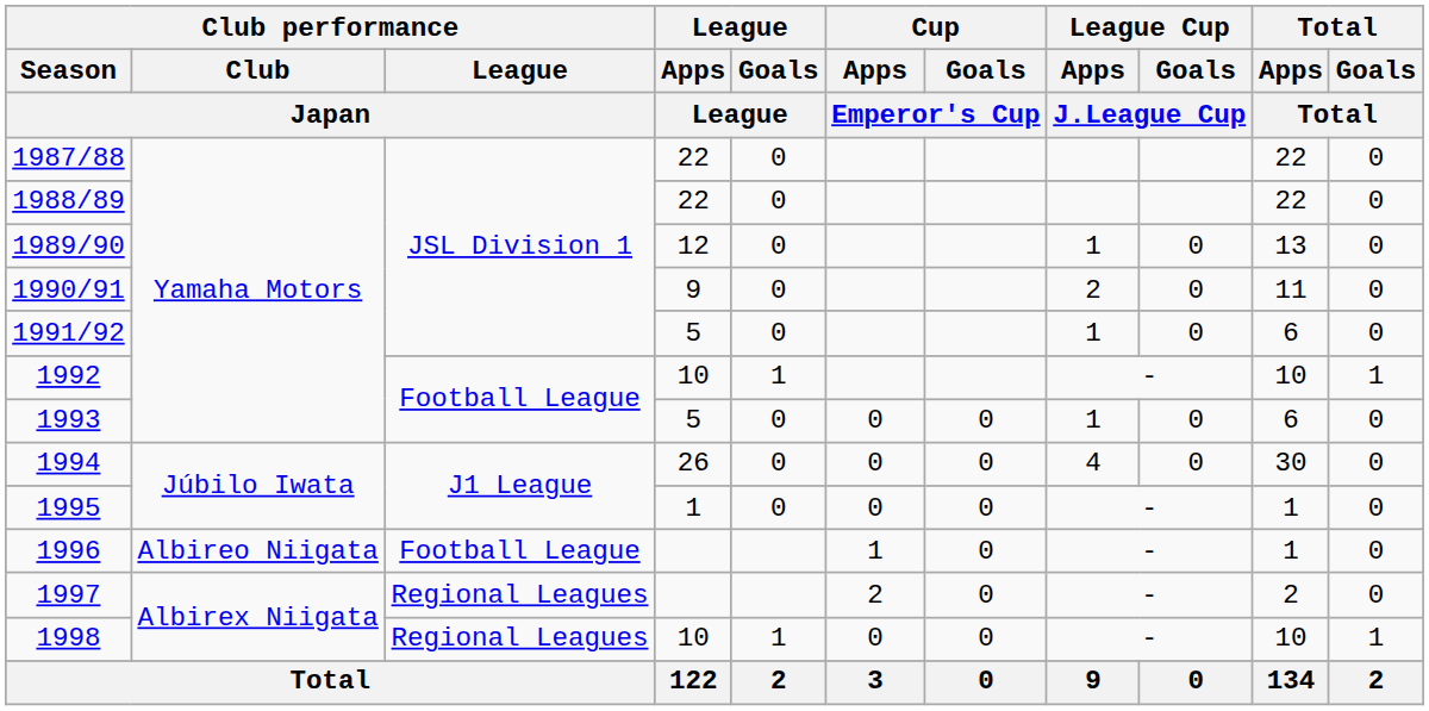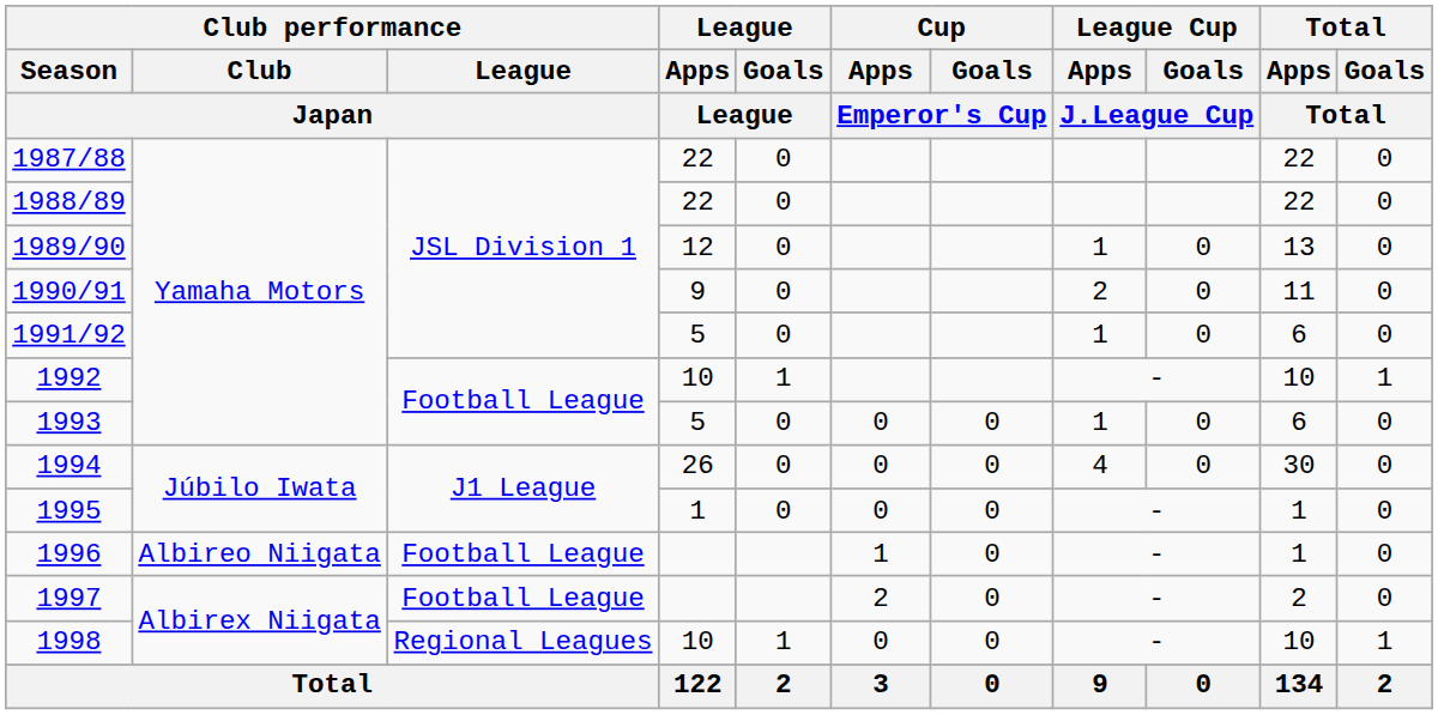 <table class="wikitable" style="text-align:center;">
 <tr>
 <th colspan=3>Club performance</th>
 <th colspan=2>League</th>
 <th colspan=2>Cup</th>
 <th colspan=2>League Cup</th>
 <th colspan=2>Total</th>
 </tr>
 <tr>
 <th>Season</th>
 <th>Club</th>
 <th>League</th>
 <th>Apps</th>
 <th>Goals</th>
 <th>Apps</th>
 <th>Goals</th>
 <th>Apps</th>
 <th>Goals</th>
 <th>Apps</th>
 <th>Goals</th>
 </tr>
 <tr>
 <th colspan=3>Japan</th>
 <th colspan=2>League</th>
 <th colspan=2><a href='#'>Emperor's Cup</a></th>
 <th colspan=2><a href='#'>J.League Cup</a></th>
 <th colspan=2>Total</th>
 </tr>
 <tr>
 <td><a href='#'>1987/88</a></td>
 <td rowspan="7"><a href='#'>Yamaha Motors</a></td>
 <td rowspan="5"><a href='#'>JSL Division 1</a></td>
 <td>22</td>
 <td>0</td>
 <td></td>
 <td></td>
 <td></td>
 <td></td>
 <td>22</td>
 <td>0</td>
 </tr>
 <tr>
 <td><a href='#'>1988/89</a></td>
 <td>22</td>
 <td>0</td>
 <td></td>
 <td></td>
 <td></td>
 <td></td>
 <td>22</td>
 <td>0</td>
 </tr>
 <tr>
 <td><a href='#'>1989/90</a></td>
 <td>12</td>
 <td>0</td>
 <td></td>
 <td></td>
 <td>1</td>
 <td>0</td>
 <td>13</td>
 <td>0</td>
 </tr>
 <tr>
 <td><a href='#'>1990/91</a></td>
 <td>9</td>
 <td>0</td>
 <td></td>
 <td></td>
 <td>2</td>
 <td>0</td>
 <td>11</td>
 <td>0</td>
 </tr>
 <tr>
 <td><a href='#'>1991/92</a></td>
 <td>5</td>
 <td>0</td>
 <td></td>
 <td></td>
 <td>1</td>
 <td>0</td>
 <td>6</td>
 <td>0</td>
 </tr>
 <tr>
 <td><a href='#'>1992</a></td>
 <td rowspan="2"><a href='#'>Football League</a></td>
 <td>10</td>
 <td>1</td>
 <td></td>
 <td></td>
 <td colspan="2">-</td>
 <td>10</td>
 <td>1</td>
 </tr>
 <tr>
 <td><a href='#'>1993</a></td>
 <td>5</td>
 <td>0</td>
 <td>0</td>
 <td>0</td>
 <td>1</td>
 <td>0</td>
 <td>6</td>
 <td>0</td>
 </tr>
 <tr>
 <td><a href='#'>1994</a></td>
 <td rowspan="2"><a href='#'>Júbilo Iwata</a></td>
 <td rowspan="2"><a href='#'>J1 League</a></td>
 <td>26</td>
 <td>0</td>
 <td>0</td>
 <td>0</td>
 <td>4</td>
 <td>0</td>
 <td>30</td>
 <td>0</td>
 </tr>
 <tr>
 <td><a href='#'>1995</a></td>
 <td>1</td>
 <td>0</td>
 <td>0</td>
 <td>0</td>
 <td colspan="2">-</td>
 <td>1</td>
 <td>0</td>
 </tr>
 <tr>
 <td><a href='#'>1996</a></td>
 <td><a href='#'>Albireo Niigata</a></td>
 <td><a href='#'>Football League</a></td>
 <td></td>
 <td></td>
 <td>1</td>
 <td>0</td>
 <td colspan="2">-</td>
 <td>1</td>
 <td>0</td>
 </tr>
 <tr>
 <td><a href='#'>1997</a></td>
 <td rowspan="2"><a href='#'>Albirex Niigata</a></td>
-<td><a href='#'>Regional Leagues</a></td>
+<td><a href='#'>Football League</a></td>
 <td></td>
 <td></td>
 <td>2</td>
 <td>0</td>
 <td colspan="2">-</td>
 <td>2</td>
 <td>0</td>
 </tr>
 <tr>
 <td><a href='#'>1998</a></td>
 <td><a href='#'>Regional Leagues</a></td>
 <td>10</td>
 <td>1</td>
 <td>0</td>
 <td>0</td>
 <td colspan="2">-</td>
 <td>10</td>
 <td>1</td>
 </tr>
 <tr>
 <th colspan=3>Total</th>
 <th>122</th>
 <th>2</th>
 <th>3</th>
 <th>0</th>
 <th>9</th>
 <th>0</th>
 <th>134</th>
 <th>2</th>
 </tr>
 </table>
